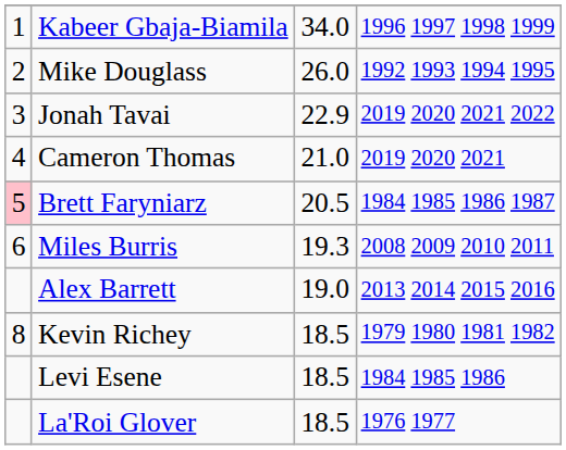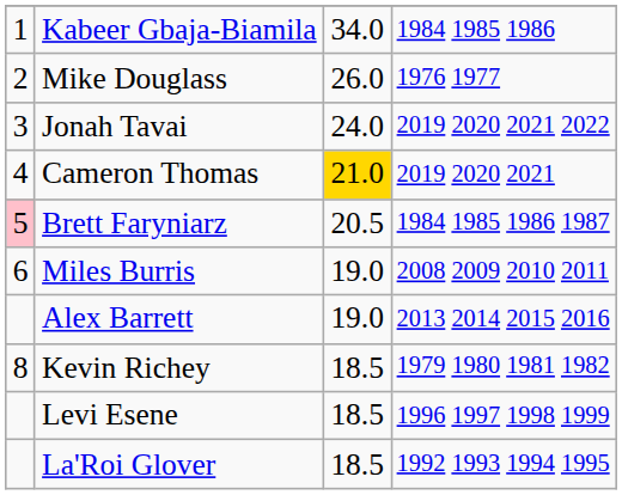 <table class="wikitable">
 <tr>
 </tr>
 <tr>
 <td>1</td>
 <td><a href='#'>Kabeer Gbaja-Biamila</a></td>
 <td>34.0</td>
-<td style="font-size:80%;"><a href='#'>1996</a> <a href='#'>1997</a> <a href='#'>1998</a> <a href='#'>1999</a></td>
+<td style="font-size:80%;"><a href='#'>1984</a> <a href='#'>1985</a> <a href='#'>1986</a></td>
 </tr>
 <tr>
 <td>2</td>
 <td>Mike Douglass</td>
 <td>26.0</td>
-<td style="font-size:80%;"><a href='#'>1992</a> <a href='#'>1993</a> <a href='#'>1994</a> <a href='#'>1995</a></td>
+<td style="font-size:80%;"><a href='#'>1976</a> <a href='#'>1977</a></td>
 </tr>
 <tr>
 <td>3</td>
 <td>Jonah Tavai</td>
-<td>22.9</td>
+<td>24.0</td>
 <td style="font-size:80%;"><a href='#'>2019</a> <a href='#'>2020</a> <a href='#'>2021</a> <a href='#'>2022</a></td>
 </tr>
 <tr>
 <td>4</td>
 <td>Cameron Thomas</td>
-<td>21.0</td>
+<td style="background: gold;">21.0</td>
 <td style="font-size:80%;"><a href='#'>2019</a> <a href='#'>2020</a> <a href='#'>2021</a></td>
 </tr>
 <tr>
 <td style="background: pink;">5</td>
 <td><a href='#'>Brett Faryniarz</a></td>
 <td>20.5</td>
 <td style="font-size:80%;"><a href='#'>1984</a> <a href='#'>1985</a> <a href='#'>1986</a> <a href='#'>1987</a></td>
 </tr>
 <tr>
 <td>6</td>
 <td><a href='#'>Miles Burris</a></td>
-<td>19.3</td>
+<td>19.0</td>
 <td style="font-size:80%;"><a href='#'>2008</a> <a href='#'>2009</a> <a href='#'>2010</a> <a href='#'>2011</a></td>
 </tr>
 <tr>
 <td></td>
 <td><a href='#'>Alex Barrett</a></td>
 <td>19.0</td>
 <td style="font-size:80%;"><a href='#'>2013</a> <a href='#'>2014</a> <a href='#'>2015</a> <a href='#'>2016</a></td>
 </tr>
 <tr>
 <td>8</td>
 <td>Kevin Richey</td>
 <td>18.5</td>
 <td style="font-size:80%;"><a href='#'>1979</a> <a href='#'>1980</a> <a href='#'>1981</a> <a href='#'>1982</a></td>
 </tr>
 <tr>
 <td></td>
 <td>Levi Esene</td>
 <td>18.5</td>
-<td style="font-size:80%;"><a href='#'>1984</a> <a href='#'>1985</a> <a href='#'>1986</a></td>
+<td style="font-size:80%;"><a href='#'>1996</a> <a href='#'>1997</a> <a href='#'>1998</a> <a href='#'>1999</a></td>
 </tr>
 <tr>
 <td></td>
 <td><a href='#'>La'Roi Glover</a></td>
 <td>18.5</td>
-<td style="font-size:80%;"><a href='#'>1976</a> <a href='#'>1977</a></td>
+<td style="font-size:80%;"><a href='#'>1992</a> <a href='#'>1993</a> <a href='#'>1994</a> <a href='#'>1995</a></td>
 </tr>
 </table>
